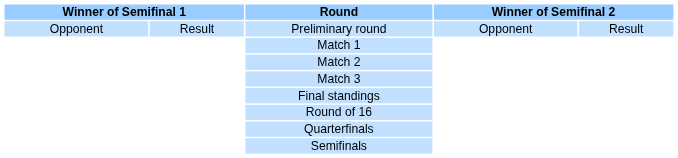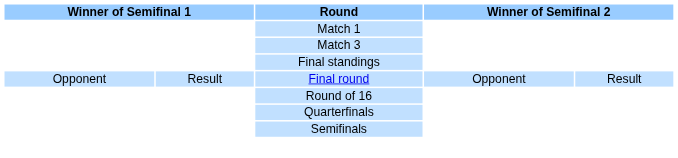 <table style="width:100%; text-align:center;">
 <tr style="vertical-align:top; background:#99CCFF;">
 <th colspan="2">Winner of Semifinal 1</th>
 <th>Round</th>
 <th colspan="2">Winner of Semifinal 2</th>
 </tr>
-<tr style="vertical-align:top; background:#C1E0FF;">
-<td>Opponent</td>
-<td>Result</td>
-<td>Preliminary round</td>
-<td>Opponent</td>
-<td>Result</td>
-</tr>
 <tr>
 <td style="text-align:left"></td>
 <td></td>
 <td style="background:#C1E0FF">Match 1</td>
-<td style="text-align:left"></td>
-<td></td>
-</tr>
-<tr>
-<td style="text-align:left"></td>
-<td></td>
-<td style="background:#C1E0FF">Match 2</td>
 <td style="text-align:left"></td>
 <td></td>
 </tr>
 <tr>
 <td style="text-align:left"></td>
 <td></td>
 <td style="background:#C1E0FF">Match 3</td>
 <td style="text-align:left"></td>
 <td></td>
 </tr>
 <tr>
 <td colspan="2" style="text-align:center"></td>
 <td style="background:#C1E0FF">Final standings</td>
 <td colspan="2" style="text-align:center"></td>
+</tr>
+<tr style="vertical-align:top; background:#C1E0FF">
+<td>Opponent</td>
+<td>Result</td>
+<td><a href='#'>Final round</a></td>
+<td>Opponent</td>
+<td>Result</td>
 </tr>
 <tr>
 <td style="text-align:left"></td>
 <td></td>
 <td style="background:#C1E0FF">Round of 16</td>
 <td style="text-align:left"></td>
 <td></td>
 </tr>
 <tr>
 <td style="text-align:left"></td>
 <td></td>
 <td style="background:#C1E0FF">Quarterfinals</td>
 <td style="text-align:left"></td>
 <td></td>
 </tr>
 <tr>
 <td style="text-align:left"></td>
 <td></td>
 <td style="background:#C1E0FF">Semifinals</td>
 <td style="text-align:left"></td>
 <td></td>
 </tr>
 </table>
